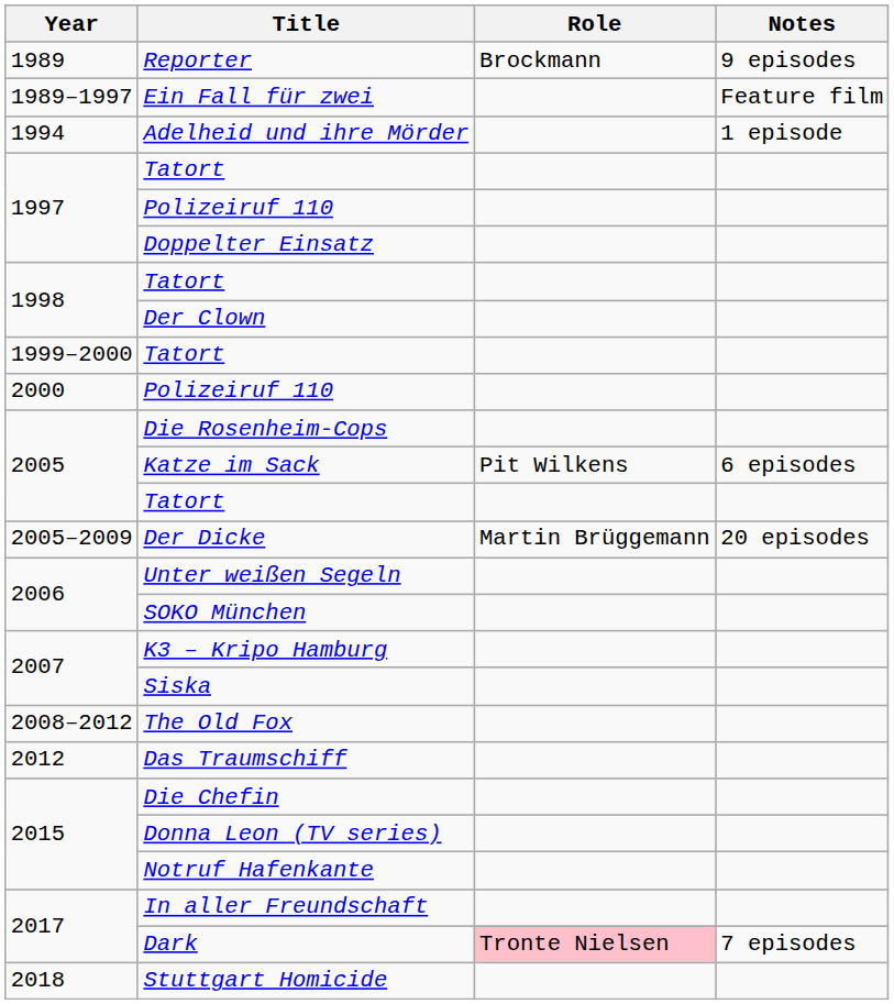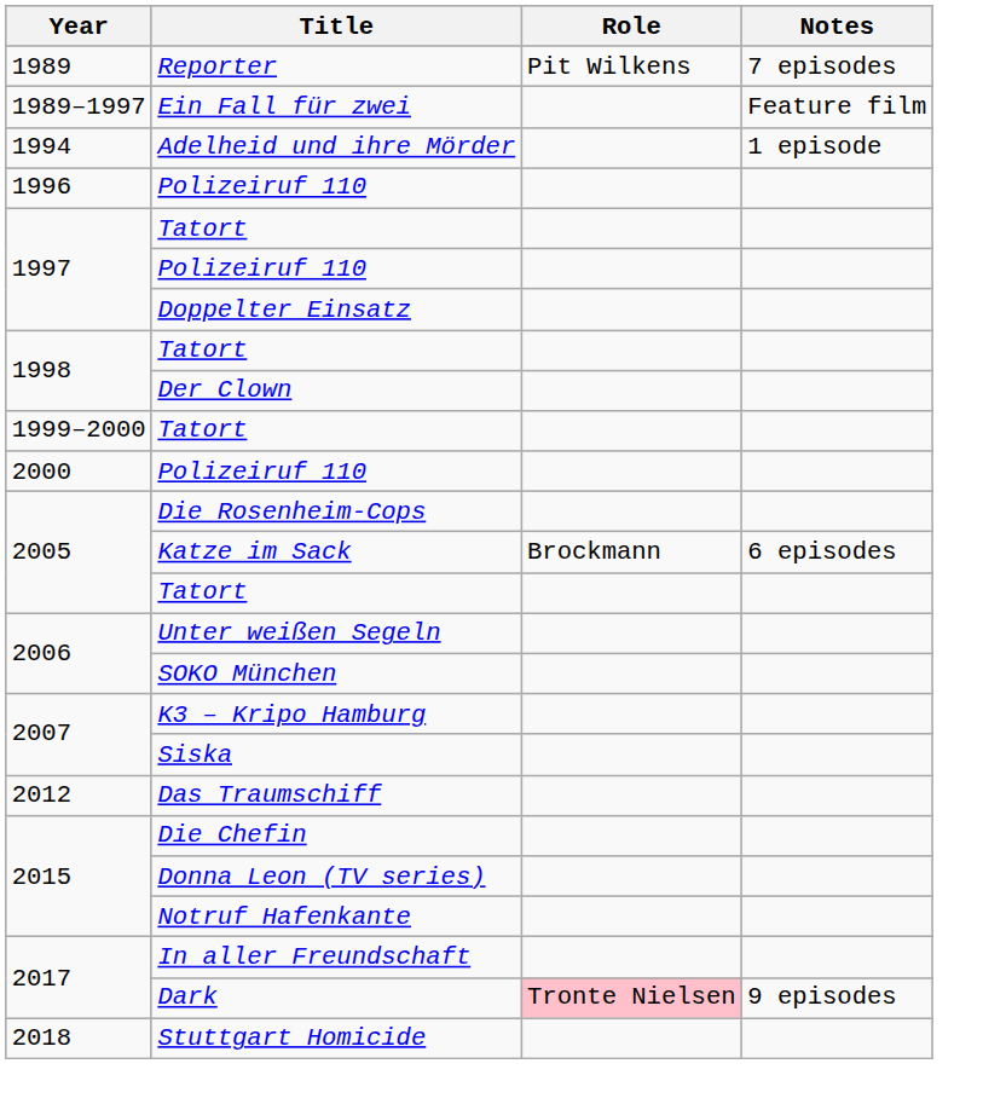 <table class="wikitable sortable">
 <tr>
 <th>Year</th>
 <th>Title</th>
 <th>Role</th>
 <th class="unsortable">Notes</th>
 </tr>
 <tr>
 <td>1989</td>
 <td><em><a href='#'>Reporter</a></em></td>
-<td>Brockmann</td>
-<td>9 episodes</td>
+<td>Pit Wilkens</td>
+<td>7 episodes</td>
 </tr>
 <tr>
 <td>1989–1997</td>
 <td><em><a href='#'>Ein Fall für zwei</a></em></td>
 <td></td>
 <td>Feature film</td>
 </tr>
 <tr>
 <td>1994</td>
 <td><em><a href='#'>Adelheid und ihre Mörder</a></em></td>
 <td></td>
 <td>1 episode</td>
+</tr>
+<tr>
+<td>1996</td>
+<td><em><a href='#'>Polizeiruf 110</a></em></td>
+<td></td>
+<td></td>
 </tr>
 <tr>
 <td rowspan=3>1997</td>
 <td><em><a href='#'>Tatort</a></em></td>
 <td></td>
 <td></td>
 </tr>
 <tr>
 <td><em><a href='#'>Polizeiruf 110</a></em></td>
 <td></td>
 <td></td>
 </tr>
 <tr>
 <td><em><a href='#'>Doppelter Einsatz</a></em></td>
 <td></td>
 <td></td>
 </tr>
 <tr>
 <td rowspan=2>1998</td>
 <td><em><a href='#'>Tatort</a></em></td>
 <td></td>
 <td></td>
 </tr>
 <tr>
 <td><em><a href='#'>Der Clown</a></em></td>
 <td></td>
 <td></td>
 </tr>
 <tr>
 <td>1999–2000</td>
 <td><em><a href='#'>Tatort</a></em></td>
 <td></td>
 <td></td>
 </tr>
 <tr>
 <td>2000</td>
 <td><em><a href='#'>Polizeiruf 110</a></em></td>
 <td></td>
 <td></td>
 </tr>
 <tr>
 <td rowspan=3>2005</td>
 <td><em><a href='#'>Die Rosenheim-Cops</a></em></td>
 <td></td>
 <td></td>
 </tr>
 <tr>
 <td><em><a href='#'>Katze im Sack</a></em></td>
-<td>Pit Wilkens</td>
+<td>Brockmann</td>
 <td>6 episodes</td>
 </tr>
 <tr>
 <td><em><a href='#'>Tatort</a></em></td>
 <td></td>
 <td></td>
-</tr>
-<tr>
-<td>2005–2009</td>
-<td><em><a href='#'>Der Dicke</a></em></td>
-<td>Martin Brüggemann</td>
-<td>20 episodes</td>
 </tr>
 <tr>
 <td rowspan=2>2006</td>
 <td><em><a href='#'>Unter weißen Segeln</a></em></td>
 <td></td>
 <td></td>
 </tr>
 <tr>
 <td><em><a href='#'>SOKO München</a></em></td>
 <td></td>
 <td></td>
 </tr>
 <tr>
 <td rowspan=2>2007</td>
 <td><em><a href='#'>K3 – Kripo Hamburg</a></em></td>
 <td></td>
 <td></td>
 </tr>
 <tr>
 <td><em><a href='#'>Siska</a></em></td>
-<td></td>
-<td></td>
-</tr>
-<tr>
-<td>2008–2012</td>
-<td><em><a href='#'>The Old Fox</a></em></td>
 <td></td>
 <td></td>
 </tr>
 <tr>
 <td>2012</td>
 <td><em><a href='#'>Das Traumschiff</a></em></td>
 <td></td>
 <td></td>
 </tr>
 <tr>
 <td rowspan=3>2015</td>
 <td><em><a href='#'>Die Chefin</a></em></td>
 <td></td>
 <td></td>
 </tr>
 <tr>
 <td><em><a href='#'>Donna Leon (TV series)</a></em></td>
 <td></td>
 <td></td>
 </tr>
 <tr>
 <td><em><a href='#'>Notruf Hafenkante</a></em></td>
 <td></td>
 <td></td>
 </tr>
 <tr>
 <td rowspan=2>2017</td>
 <td><em><a href='#'>In aller Freundschaft</a></em></td>
 <td></td>
 <td></td>
 </tr>
 <tr>
 <td><em><a href='#'>Dark</a></em></td>
 <td style="background: pink;">Tronte Nielsen</td>
-<td>7 episodes</td>
+<td>9 episodes</td>
 </tr>
 <tr>
 <td>2018</td>
 <td><em><a href='#'>Stuttgart Homicide</a></em></td>
 <td></td>
 <td></td>
 </tr>
 </table>
